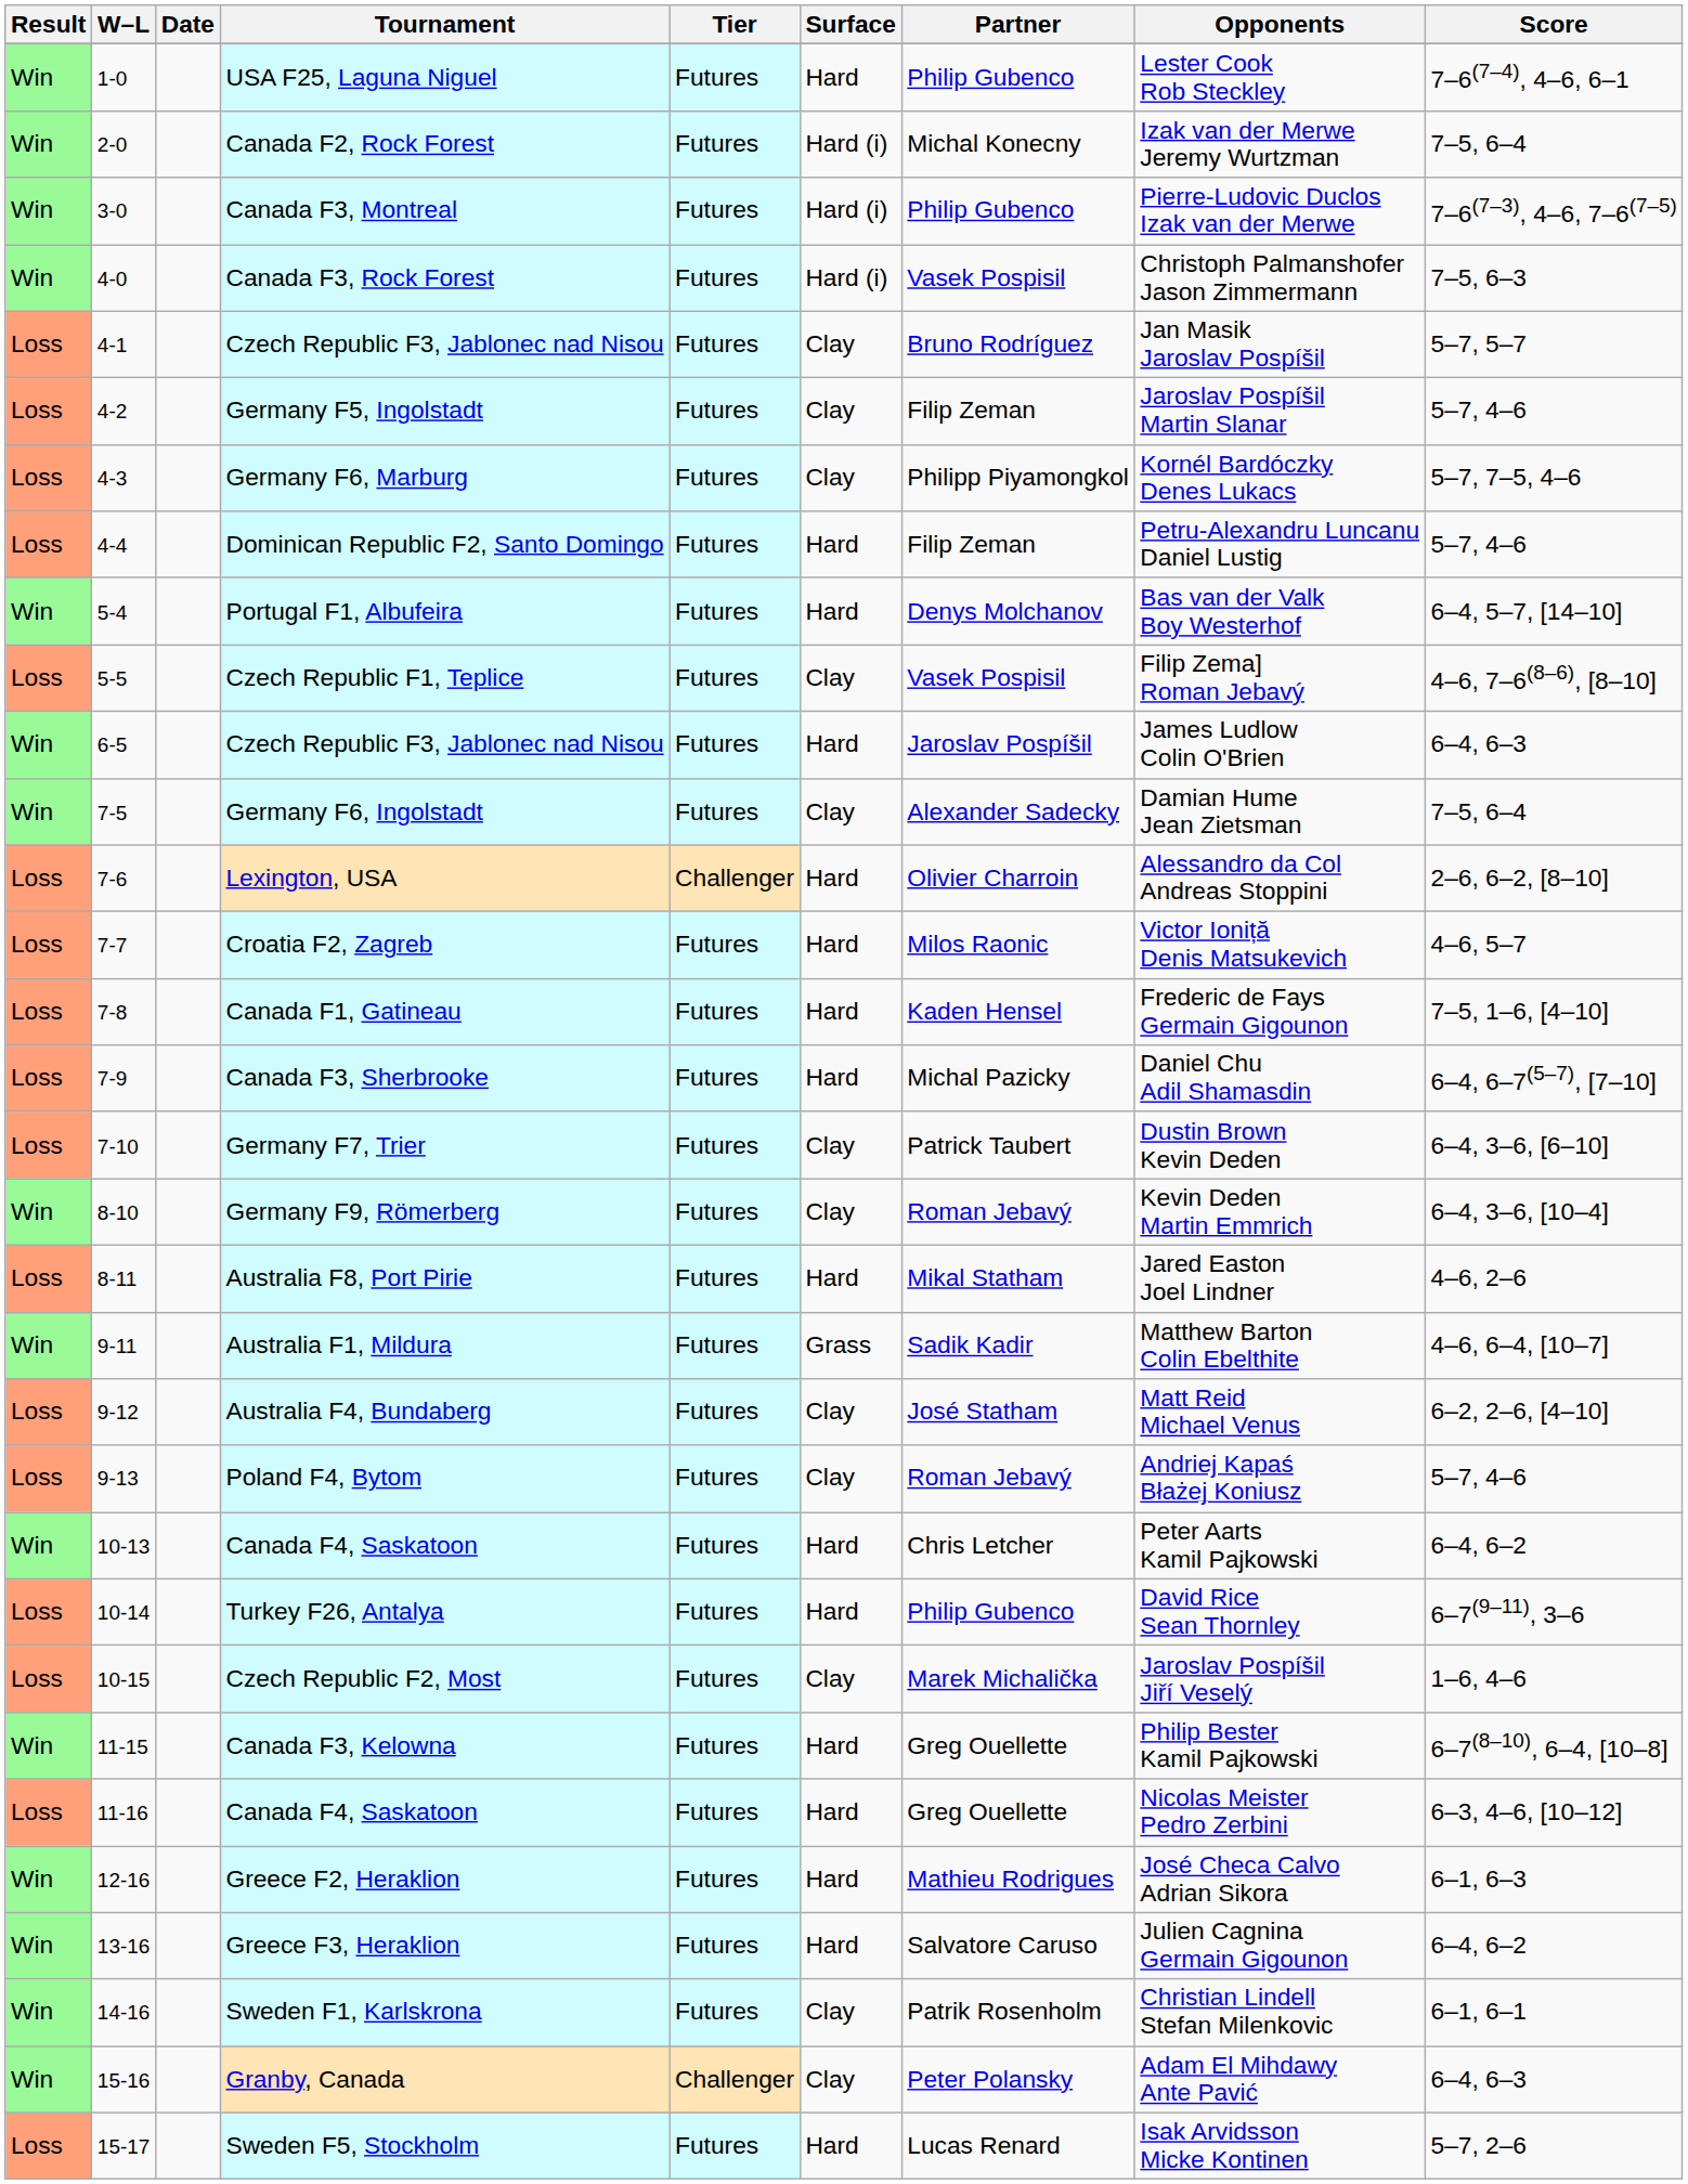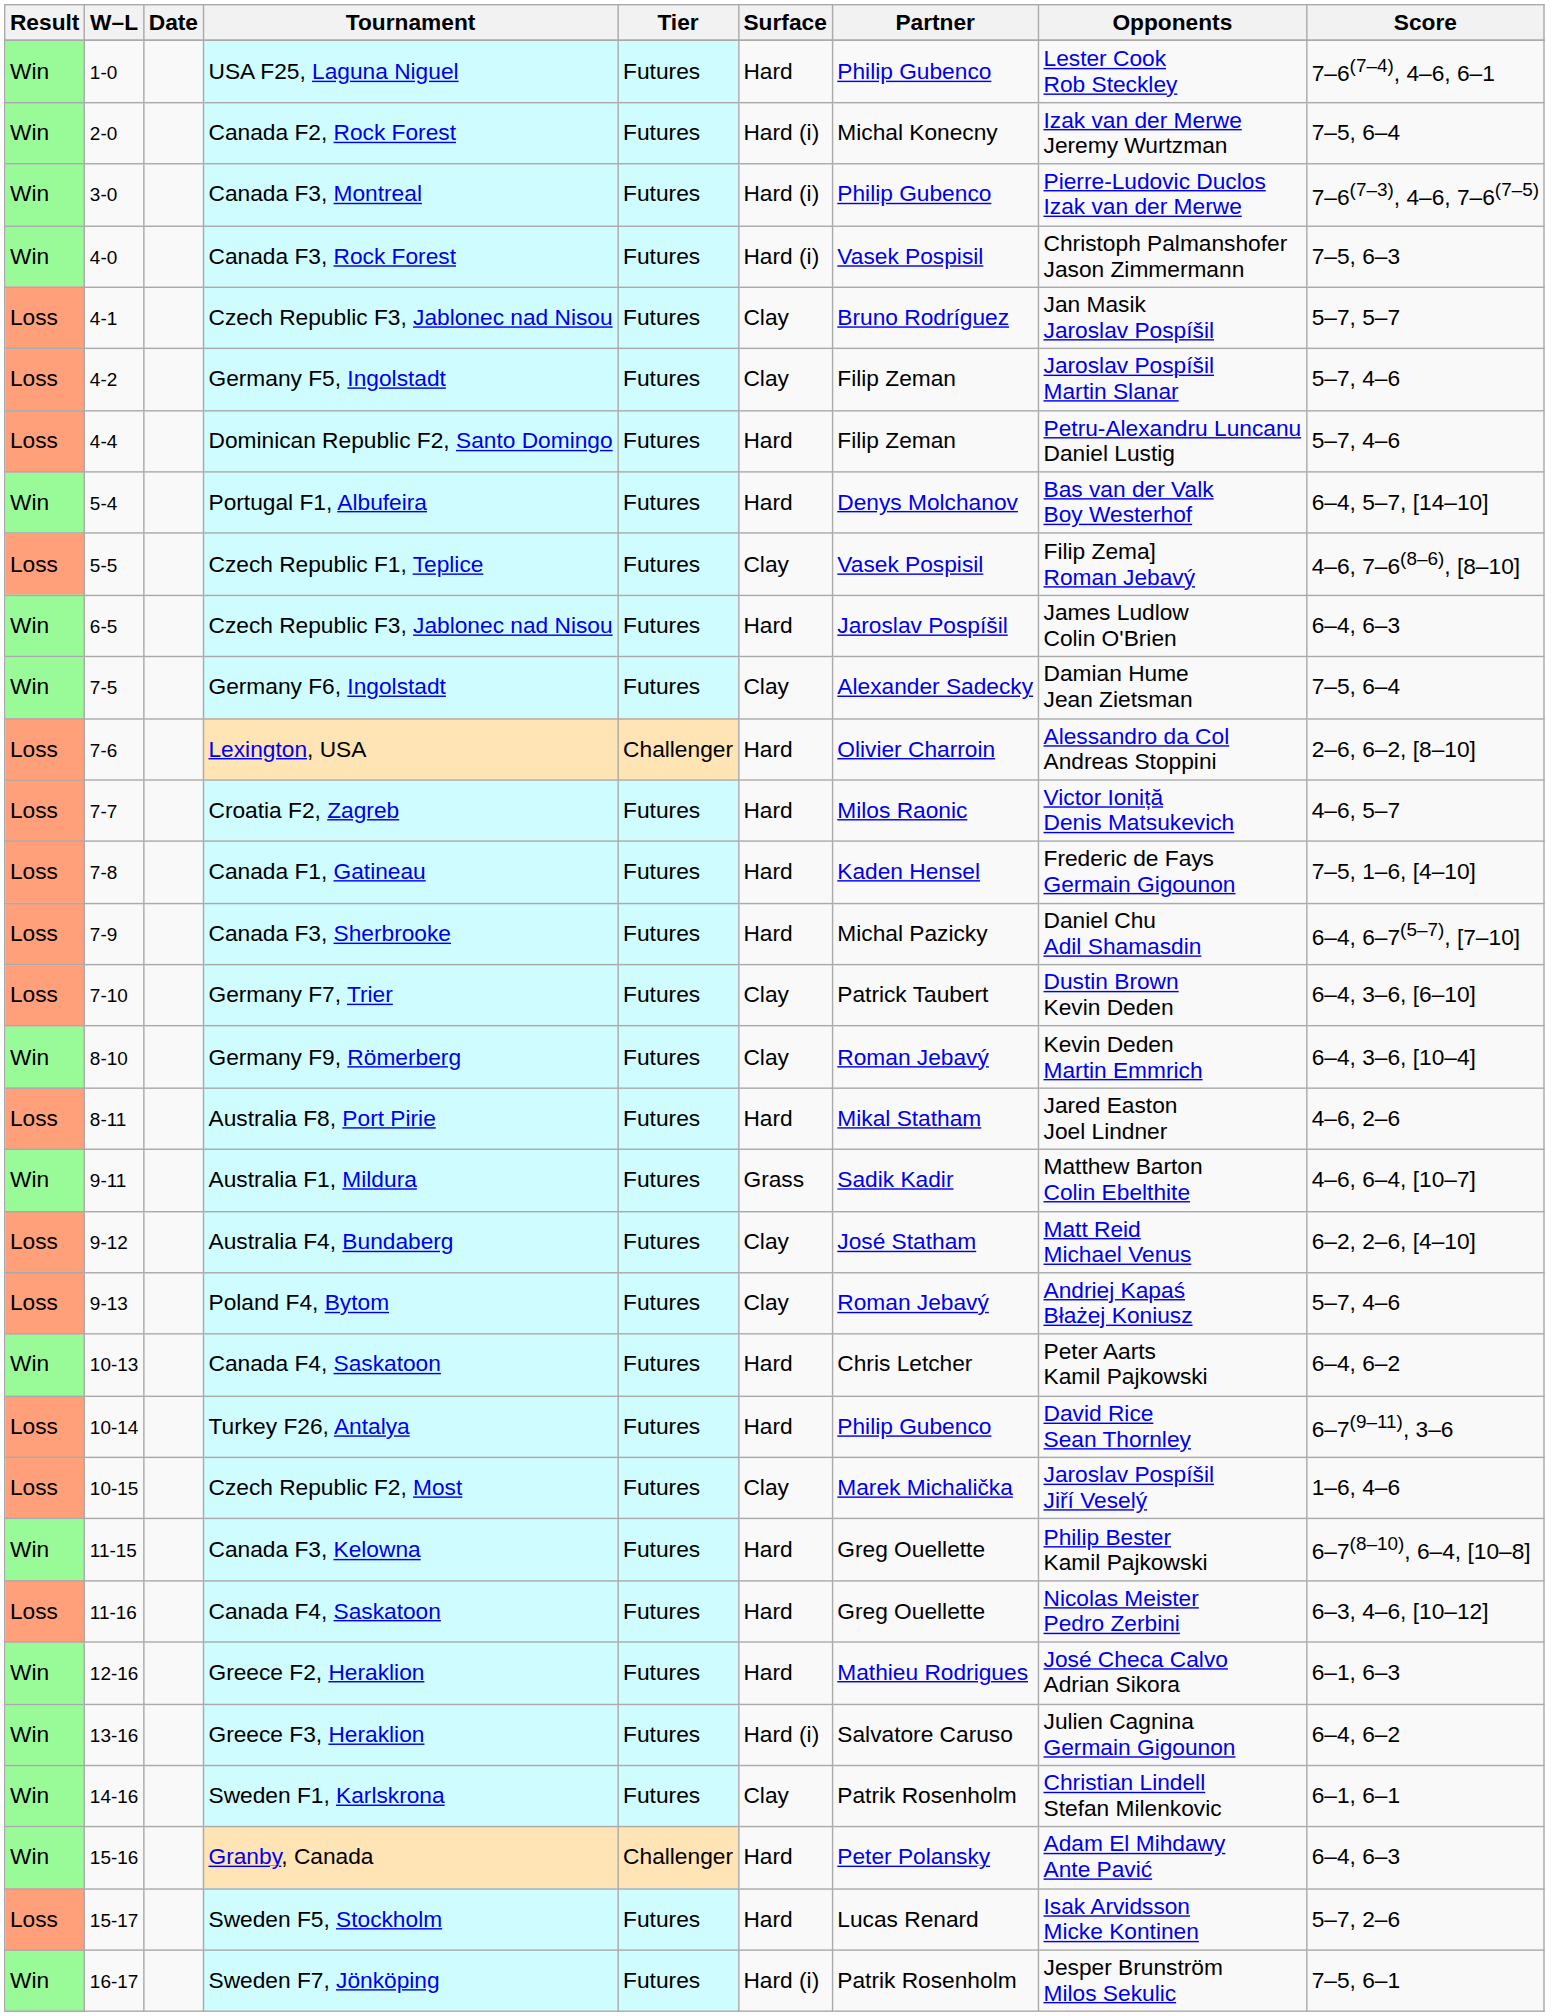 <table class="sortable wikitable">
 <tr>
 <th>Result</th>
 <th class="unsortable">W–L</th>
 <th>Date</th>
 <th>Tournament</th>
 <th>Tier</th>
 <th>Surface</th>
 <th>Partner</th>
 <th>Opponents</th>
 <th class="unsortable">Score</th>
 </tr>
 <tr>
 </tr>
 <tr>
 <td bgcolor=98FB98>Win</td>
 <td><small>1-0</small></td>
 <td></td>
 <td style="background:#cffcff;">USA F25, <a href='#'>Laguna Niguel</a></td>
 <td style="background:#cffcff;">Futures</td>
 <td>Hard</td>
 <td> <a href='#'>Philip Gubenco</a></td>
 <td> <a href='#'>Lester Cook</a> <br>  <a href='#'>Rob Steckley</a></td>
 <td>7–6<sup>(7–4)</sup>, 4–6, 6–1</td>
 </tr>
 <tr>
 <td bgcolor=98FB98>Win</td>
 <td><small>2-0</small></td>
 <td></td>
 <td style="background:#cffcff;">Canada F2, <a href='#'>Rock Forest</a></td>
 <td style="background:#cffcff;">Futures</td>
 <td>Hard (i)</td>
 <td> Michal Konecny</td>
 <td> <a href='#'>Izak van der Merwe</a> <br>  Jeremy Wurtzman</td>
 <td>7–5, 6–4</td>
 </tr>
 <tr>
 <td bgcolor=98FB98>Win</td>
 <td><small>3-0</small></td>
 <td></td>
 <td style="background:#cffcff;">Canada F3, <a href='#'>Montreal</a></td>
 <td style="background:#cffcff;">Futures</td>
 <td>Hard (i)</td>
 <td> <a href='#'>Philip Gubenco</a></td>
 <td> <a href='#'>Pierre-Ludovic Duclos</a> <br>  <a href='#'>Izak van der Merwe</a></td>
 <td>7–6<sup>(7–3)</sup>, 4–6, 7–6<sup>(7–5)</sup></td>
 </tr>
 <tr>
 <td bgcolor=98FB98>Win</td>
 <td><small>4-0</small></td>
 <td></td>
 <td style="background:#cffcff;">Canada F3, <a href='#'>Rock Forest</a></td>
 <td style="background:#cffcff;">Futures</td>
 <td>Hard (i)</td>
 <td> <a href='#'>Vasek Pospisil</a></td>
 <td> Christoph Palmanshofer <br>  Jason Zimmermann</td>
 <td>7–5, 6–3</td>
 </tr>
 <tr>
 <td bgcolor=FFA07A>Loss</td>
 <td><small>4-1</small></td>
 <td></td>
 <td style="background:#cffcff;">Czech Republic F3, <a href='#'>Jablonec nad Nisou</a></td>
 <td style="background:#cffcff;">Futures</td>
 <td>Clay</td>
 <td> <a href='#'>Bruno Rodríguez</a></td>
 <td> Jan Masik <br>  <a href='#'>Jaroslav Pospíšil</a></td>
 <td>5–7, 5–7</td>
 </tr>
 <tr>
 <td bgcolor=FFA07A>Loss</td>
 <td><small>4-2</small></td>
 <td></td>
 <td style="background:#cffcff;">Germany F5, <a href='#'>Ingolstadt</a></td>
 <td style="background:#cffcff;">Futures</td>
 <td>Clay</td>
 <td> Filip Zeman</td>
 <td> <a href='#'>Jaroslav Pospíšil</a> <br>  <a href='#'>Martin Slanar</a></td>
 <td>5–7, 4–6</td>
-</tr>
-<tr>
-<td bgcolor=FFA07A>Loss</td>
-<td><small>4-3</small></td>
-<td></td>
-<td style="background:#cffcff;">Germany F6, <a href='#'>Marburg</a></td>
-<td style="background:#cffcff;">Futures</td>
-<td>Clay</td>
-<td> Philipp Piyamongkol</td>
-<td> <a href='#'>Kornél Bardóczky</a> <br>  <a href='#'>Denes Lukacs</a></td>
-<td>5–7, 7–5, 4–6</td>
 </tr>
 <tr>
 <td bgcolor=FFA07A>Loss</td>
 <td><small>4-4</small></td>
 <td></td>
 <td style="background:#cffcff;">Dominican Republic F2, <a href='#'>Santo Domingo</a></td>
 <td style="background:#cffcff;">Futures</td>
 <td>Hard</td>
 <td> Filip Zeman</td>
 <td> <a href='#'>Petru-Alexandru Luncanu</a> <br>  Daniel Lustig</td>
 <td>5–7, 4–6</td>
 </tr>
 <tr>
 <td bgcolor=98FB98>Win</td>
 <td><small>5-4</small></td>
 <td></td>
 <td style="background:#cffcff;">Portugal F1, <a href='#'>Albufeira</a></td>
 <td style="background:#cffcff;">Futures</td>
 <td>Hard</td>
 <td> <a href='#'>Denys Molchanov</a></td>
 <td> <a href='#'>Bas van der Valk</a> <br>  <a href='#'>Boy Westerhof</a></td>
 <td>6–4, 5–7, [14–10]</td>
 </tr>
 <tr>
 <td bgcolor=FFA07A>Loss</td>
 <td><small>5-5</small></td>
 <td></td>
 <td style="background:#cffcff;">Czech Republic F1, <a href='#'>Teplice</a></td>
 <td style="background:#cffcff;">Futures</td>
 <td>Clay</td>
 <td> <a href='#'>Vasek Pospisil</a></td>
 <td> Filip Zema] <br>  <a href='#'>Roman Jebavý</a></td>
 <td>4–6, 7–6<sup>(8–6)</sup>, [8–10]</td>
 </tr>
 <tr>
 <td bgcolor=98FB98>Win</td>
 <td><small>6-5</small></td>
 <td></td>
 <td style="background:#cffcff;">Czech Republic F3, <a href='#'>Jablonec nad Nisou</a></td>
 <td style="background:#cffcff;">Futures</td>
 <td>Hard</td>
 <td> <a href='#'>Jaroslav Pospíšil</a></td>
 <td> James Ludlow <br>  Colin O'Brien</td>
 <td>6–4, 6–3</td>
 </tr>
 <tr>
 <td bgcolor=98FB98>Win</td>
 <td><small>7-5</small></td>
 <td></td>
 <td style="background:#cffcff;">Germany F6, <a href='#'>Ingolstadt</a></td>
 <td style="background:#cffcff;">Futures</td>
 <td>Clay</td>
 <td> <a href='#'>Alexander Sadecky</a></td>
 <td> Damian Hume <br>  Jean Zietsman</td>
 <td>7–5, 6–4</td>
 </tr>
 <tr>
 <td bgcolor=FFA07A>Loss</td>
 <td><small>7-6</small></td>
 <td><a href='#'></a></td>
 <td style="background:moccasin;"><a href='#'>Lexington</a>, USA</td>
 <td style="background:moccasin;">Challenger</td>
 <td>Hard</td>
 <td> <a href='#'>Olivier Charroin</a></td>
 <td> <a href='#'>Alessandro da Col</a><br>  Andreas Stoppini</td>
 <td>2–6, 6–2, [8–10]</td>
 </tr>
 <tr>
 <td bgcolor=FFA07A>Loss</td>
 <td><small>7-7</small></td>
 <td></td>
 <td style="background:#cffcff;">Croatia F2, <a href='#'>Zagreb</a></td>
 <td style="background:#cffcff;">Futures</td>
 <td>Hard</td>
 <td> <a href='#'>Milos Raonic</a></td>
 <td> <a href='#'>Victor Ioniță</a> <br>  <a href='#'>Denis Matsukevich</a></td>
 <td>4–6, 5–7</td>
 </tr>
 <tr>
 <td bgcolor=FFA07A>Loss</td>
 <td><small>7-8</small></td>
 <td></td>
 <td style="background:#cffcff;">Canada F1, <a href='#'>Gatineau</a></td>
 <td style="background:#cffcff;">Futures</td>
 <td>Hard</td>
 <td> <a href='#'>Kaden Hensel</a></td>
 <td> Frederic de Fays <br>  <a href='#'>Germain Gigounon</a></td>
 <td>7–5, 1–6, [4–10]</td>
 </tr>
 <tr>
 <td bgcolor=FFA07A>Loss</td>
 <td><small>7-9</small></td>
 <td></td>
 <td style="background:#cffcff;">Canada F3, <a href='#'>Sherbrooke</a></td>
 <td style="background:#cffcff;">Futures</td>
 <td>Hard</td>
 <td> Michal Pazicky</td>
 <td> Daniel Chu <br>  <a href='#'>Adil Shamasdin</a></td>
 <td>6–4, 6–7<sup>(5–7)</sup>, [7–10]</td>
 </tr>
 <tr>
 <td bgcolor=FFA07A>Loss</td>
 <td><small>7-10</small></td>
 <td></td>
 <td style="background:#cffcff;">Germany F7, <a href='#'>Trier</a></td>
 <td style="background:#cffcff;">Futures</td>
 <td>Clay</td>
 <td> Patrick Taubert</td>
 <td> <a href='#'>Dustin Brown</a> <br>  Kevin Deden</td>
 <td>6–4, 3–6, [6–10]</td>
 </tr>
 <tr>
 <td bgcolor=98FB98>Win</td>
 <td><small>8-10</small></td>
 <td></td>
 <td style="background:#cffcff;">Germany F9, <a href='#'>Römerberg</a></td>
 <td style="background:#cffcff;">Futures</td>
 <td>Clay</td>
 <td> <a href='#'>Roman Jebavý</a></td>
 <td> Kevin Deden <br>  <a href='#'>Martin Emmrich</a></td>
 <td>6–4, 3–6, [10–4]</td>
 </tr>
 <tr>
 <td bgcolor=FFA07A>Loss</td>
 <td><small>8-11</small></td>
 <td></td>
 <td style="background:#cffcff;">Australia F8, <a href='#'>Port Pirie</a></td>
 <td style="background:#cffcff;">Futures</td>
 <td>Hard</td>
 <td> <a href='#'>Mikal Statham</a></td>
 <td> Jared Easton <br>  Joel Lindner</td>
 <td>4–6, 2–6</td>
 </tr>
 <tr>
 <td bgcolor=98FB98>Win</td>
 <td><small>9-11</small></td>
 <td></td>
 <td style="background:#cffcff;">Australia F1, <a href='#'>Mildura</a></td>
 <td style="background:#cffcff;">Futures</td>
 <td>Grass</td>
 <td> <a href='#'>Sadik Kadir</a></td>
 <td> Matthew Barton <br>  <a href='#'>Colin Ebelthite</a></td>
 <td>4–6, 6–4, [10–7]</td>
 </tr>
 <tr>
 <td bgcolor=FFA07A>Loss</td>
 <td><small>9-12</small></td>
 <td></td>
 <td style="background:#cffcff;">Australia F4, <a href='#'>Bundaberg</a></td>
 <td style="background:#cffcff;">Futures</td>
 <td>Clay</td>
 <td> <a href='#'>José Statham</a></td>
 <td> <a href='#'>Matt Reid</a> <br>  <a href='#'>Michael Venus</a></td>
 <td>6–2, 2–6, [4–10]</td>
 </tr>
 <tr>
 <td bgcolor=FFA07A>Loss</td>
 <td><small>9-13</small></td>
 <td></td>
 <td style="background:#cffcff;">Poland F4, <a href='#'>Bytom</a></td>
 <td style="background:#cffcff;">Futures</td>
 <td>Clay</td>
 <td> <a href='#'>Roman Jebavý</a></td>
 <td> <a href='#'>Andriej Kapaś</a> <br>  <a href='#'>Błażej Koniusz</a></td>
 <td>5–7, 4–6</td>
 </tr>
 <tr>
 <td bgcolor=98FB98>Win</td>
 <td><small>10-13</small></td>
 <td></td>
 <td style="background:#cffcff;">Canada F4, <a href='#'>Saskatoon</a></td>
 <td style="background:#cffcff;">Futures</td>
 <td>Hard</td>
 <td> Chris Letcher</td>
 <td> Peter Aarts  <br>  Kamil Pajkowski</td>
 <td>6–4, 6–2</td>
 </tr>
 <tr>
 <td bgcolor=FFA07A>Loss</td>
 <td><small>10-14</small></td>
 <td></td>
 <td style="background:#cffcff;">Turkey F26, <a href='#'>Antalya</a></td>
 <td style="background:#cffcff;">Futures</td>
 <td>Hard</td>
 <td> <a href='#'>Philip Gubenco</a></td>
 <td> <a href='#'>David Rice</a> <br>  <a href='#'>Sean Thornley</a></td>
 <td>6–7<sup>(9–11)</sup>, 3–6</td>
 </tr>
 <tr>
 <td bgcolor=FFA07A>Loss</td>
 <td><small>10-15</small></td>
 <td></td>
 <td style="background:#cffcff;">Czech Republic F2, <a href='#'>Most</a></td>
 <td style="background:#cffcff;">Futures</td>
 <td>Clay</td>
 <td> <a href='#'>Marek Michalička</a></td>
 <td> <a href='#'>Jaroslav Pospíšil</a> <br>  <a href='#'>Jiří Veselý</a></td>
 <td>1–6, 4–6</td>
 </tr>
 <tr>
 <td bgcolor=98FB98>Win</td>
 <td><small>11-15</small></td>
 <td></td>
 <td style="background:#cffcff;">Canada F3, <a href='#'>Kelowna</a></td>
 <td style="background:#cffcff;">Futures</td>
 <td>Hard</td>
 <td> Greg Ouellette</td>
 <td> <a href='#'>Philip Bester</a> <br>  Kamil Pajkowski</td>
 <td>6–7<sup>(8–10)</sup>, 6–4, [10–8]</td>
 </tr>
 <tr>
 <td bgcolor=FFA07A>Loss</td>
 <td><small>11-16</small></td>
 <td></td>
 <td style="background:#cffcff;">Canada F4, <a href='#'>Saskatoon</a></td>
 <td style="background:#cffcff;">Futures</td>
 <td>Hard</td>
 <td> Greg Ouellette</td>
 <td> <a href='#'>Nicolas Meister</a> <br>  <a href='#'>Pedro Zerbini</a></td>
 <td>6–3, 4–6, [10–12]</td>
 </tr>
 <tr>
 <td bgcolor=98FB98>Win</td>
 <td><small>12-16</small></td>
 <td></td>
 <td style="background:#cffcff;">Greece F2, <a href='#'>Heraklion</a></td>
 <td style="background:#cffcff;">Futures</td>
 <td>Hard</td>
 <td> <a href='#'>Mathieu Rodrigues</a></td>
 <td> <a href='#'>José Checa Calvo</a> <br>  Adrian Sikora</td>
 <td>6–1, 6–3</td>
 </tr>
 <tr>
 <td bgcolor=98FB98>Win</td>
 <td><small>13-16</small></td>
 <td></td>
 <td style="background:#cffcff;">Greece F3, <a href='#'>Heraklion</a></td>
 <td style="background:#cffcff;">Futures</td>
-<td>Hard</td>
+<td>Hard (i)</td>
 <td> Salvatore Caruso</td>
 <td> Julien Cagnina <br>  <a href='#'>Germain Gigounon</a></td>
 <td>6–4, 6–2</td>
 </tr>
 <tr>
 <td bgcolor=98FB98>Win</td>
 <td><small>14-16</small></td>
 <td></td>
 <td style="background:#cffcff;">Sweden F1, <a href='#'>Karlskrona</a></td>
 <td style="background:#cffcff;">Futures</td>
 <td>Clay</td>
 <td> Patrik Rosenholm</td>
 <td> <a href='#'>Christian Lindell</a> <br>  Stefan Milenkovic</td>
 <td>6–1, 6–1</td>
 </tr>
 <tr>
 <td bgcolor=98FB98>Win</td>
 <td><small>15-16</small></td>
 <td><a href='#'></a></td>
 <td style="background:moccasin;"><a href='#'>Granby</a>, Canada</td>
 <td style="background:moccasin;">Challenger</td>
-<td>Clay</td>
+<td>Hard</td>
 <td> <a href='#'>Peter Polansky</a></td>
 <td> <a href='#'>Adam El Mihdawy</a> <br>  <a href='#'>Ante Pavić</a></td>
 <td>6–4, 6–3</td>
 </tr>
 <tr>
 <td bgcolor=FFA07A>Loss</td>
 <td><small>15-17</small></td>
 <td></td>
 <td style="background:#cffcff;">Sweden F5, <a href='#'>Stockholm</a></td>
 <td style="background:#cffcff;">Futures</td>
 <td>Hard</td>
 <td> Lucas Renard</td>
 <td> <a href='#'>Isak Arvidsson</a> <br>  <a href='#'>Micke Kontinen</a></td>
 <td>5–7, 2–6</td>
 </tr>
+<tr>
+<td bgcolor=98FB98>Win</td>
+<td><small>16-17</small></td>
+<td></td>
+<td style="background:#cffcff;">Sweden F7, <a href='#'>Jönköping</a></td>
+<td style="background:#cffcff;">Futures</td>
+<td>Hard (i)</td>
+<td> Patrik Rosenholm</td>
+<td> Jesper Brunström <br>  <a href='#'>Milos Sekulic</a></td>
+<td>7–5, 6–1</td>
+</tr>
 </table>
